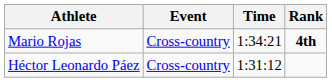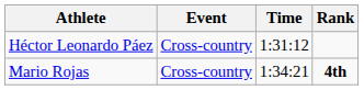 <table class=wikitable style="font-size:95%">
 <tr>
 <th>Athlete</th>
 <th>Event</th>
 <th>Time</th>
 <th>Rank</th>
 </tr>
 <tr>
+<td><a href='#'>Héctor Leonardo Páez</a></td>
+<td align=center><a href='#'>Cross-country</a></td>
+<td align=center>1:31:12</td>
+<td align=center></td>
+</tr>
+<tr>
 <td><a href='#'>Mario Rojas</a></td>
 <td align=center><a href='#'>Cross-country</a></td>
 <td align=center>1:34:21</td>
 <td align=center><strong>4th</strong></td>
 </tr>
-<tr>
-<td><a href='#'>Héctor Leonardo Páez</a></td>
-<td align=center><a href='#'>Cross-country</a></td>
-<td align=center>1:31:12</td>
-<td align=center></td>
-</tr>
 </table>
